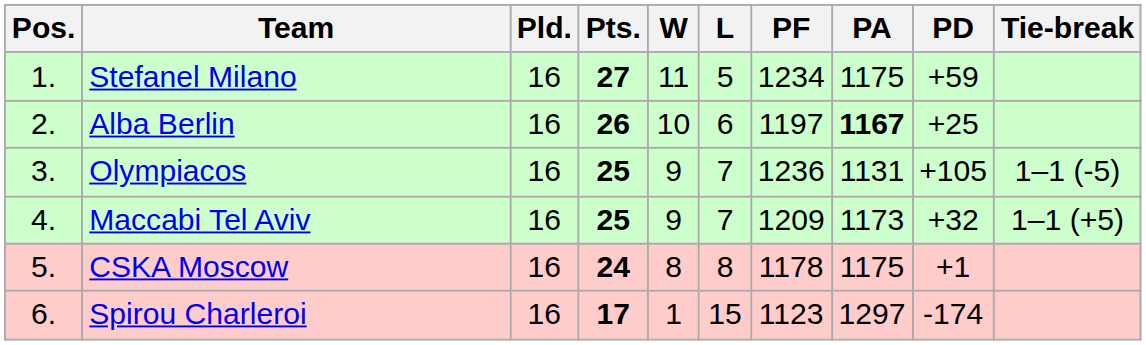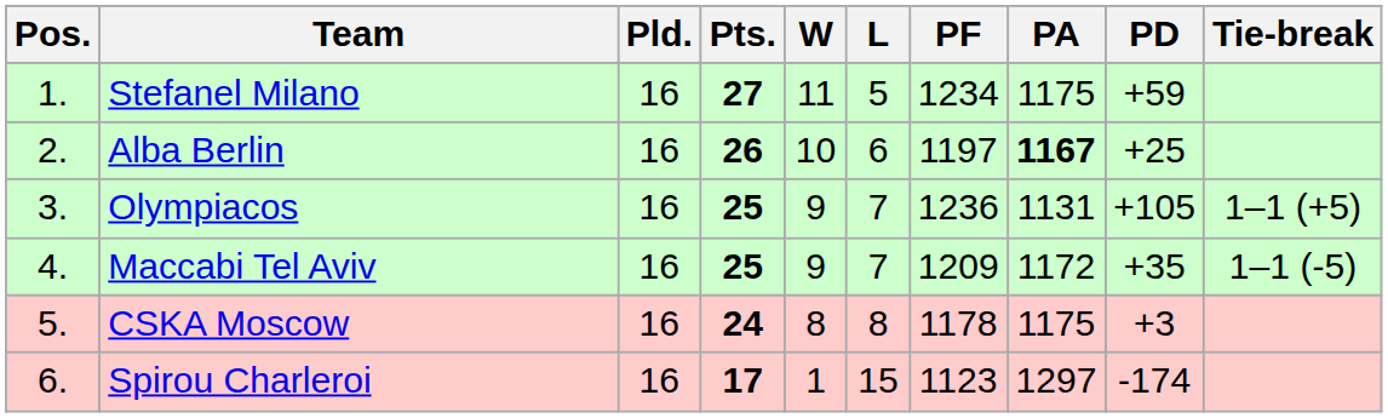 <table class="wikitable" style="text-align:center">
 <tr>
 <th width=15>Pos.</th>
 <th width=220>Team</th>
 <th width=20>Pld.</th>
 <th width=20>Pts.</th>
 <th width=20>W</th>
 <th width=20>L</th>
 <th width=20>PF</th>
 <th width=20>PA</th>
 <th width=20>PD</th>
 <th>Tie-break</th>
 </tr>
 <tr style="background: #ccffcc;">
 <td>1.</td>
 <td align=left> <a href='#'>Stefanel Milano</a></td>
 <td>16</td>
 <td><strong>27</strong></td>
 <td>11</td>
 <td>5</td>
 <td>1234</td>
 <td>1175</td>
 <td>+59</td>
 <td></td>
 </tr>
 <tr style="background: #ccffcc;">
 <td>2.</td>
 <td align=left> <a href='#'>Alba Berlin</a></td>
 <td>16</td>
 <td><strong>26</strong></td>
 <td>10</td>
 <td>6</td>
 <td>1197</td>
 <td><strong>1167</strong></td>
 <td>+25</td>
 <td></td>
 </tr>
 <tr style="background: #ccffcc;">
 <td>3.</td>
 <td align=left> <a href='#'>Olympiacos</a></td>
 <td>16</td>
 <td><strong>25</strong></td>
 <td>9</td>
 <td>7</td>
 <td>1236</td>
 <td>1131</td>
 <td>+105</td>
-<td>1–1 (-5)</td>
+<td>1–1 (+5)</td>
 </tr>
 <tr bgcolor="#ccffcc">
 <td>4.</td>
 <td align=left> <a href='#'>Maccabi Tel Aviv</a></td>
 <td>16</td>
 <td><strong>25</strong></td>
 <td>9</td>
 <td>7</td>
 <td>1209</td>
-<td>1173</td>
-<td>+32</td>
-<td>1–1 (+5)</td>
+<td>1172</td>
+<td>+35</td>
+<td>1–1 (-5)</td>
 </tr>
 <tr style="background: #ffcccc;">
 <td>5.</td>
 <td align=left> <a href='#'>CSKA Moscow</a></td>
 <td>16</td>
 <td><strong>24</strong></td>
 <td>8</td>
 <td>8</td>
 <td>1178</td>
 <td>1175</td>
-<td>+1</td>
+<td>+3</td>
 <td></td>
 </tr>
 <tr style="background: #ffcccc;">
 <td>6.</td>
 <td align=left> <a href='#'>Spirou Charleroi</a></td>
 <td>16</td>
 <td><strong>17</strong></td>
 <td>1</td>
 <td>15</td>
 <td>1123</td>
 <td>1297</td>
 <td>-174</td>
 <td></td>
 </tr>
 </table>
